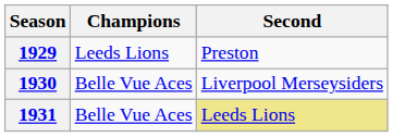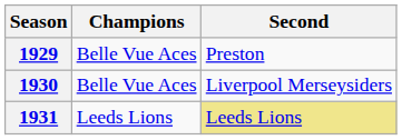 <table class="wikitable" style="font-size: 90%">
 <tr>
 <th>Season</th>
 <th>Champions</th>
 <th>Second</th>
 </tr>
 <tr>
 <th><a href='#'>1929</a></th>
-<td><a href='#'>Leeds Lions</a></td>
+<td><a href='#'>Belle Vue Aces</a></td>
 <td><a href='#'>Preston</a></td>
 </tr>
 <tr>
 <th><a href='#'>1930</a></th>
 <td><a href='#'>Belle Vue Aces</a></td>
 <td><a href='#'>Liverpool Merseysiders</a></td>
 </tr>
 <tr>
 <th><a href='#'>1931</a></th>
-<td><a href='#'>Belle Vue Aces</a></td>
+<td><a href='#'>Leeds Lions</a></td>
 <td style="background: khaki;"><a href='#'>Leeds Lions</a></td>
 </tr>
 </table>
